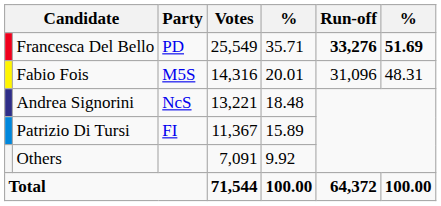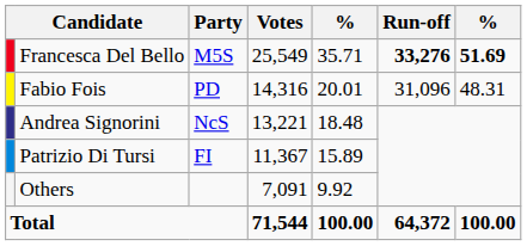 <table class="wikitable" style="font-size:95%">
 <tr style="background:#efefef;">
 <th colspan=2>Candidate</th>
 <th>Party</th>
 <th>Votes</th>
 <th>%</th>
 <th>Run-off</th>
 <th>%</th>
 </tr>
 <tr>
 <td bgcolor="#F0001C"></td>
 <td>Francesca Del Bello</td>
-<td><a href='#'>PD</a></td>
+<td><a href='#'>M5S</a></td>
 <td align=right>25,549</td>
 <td>35.71</td>
 <td align=right><strong>33,276</strong></td>
 <td><strong>51.69</strong></td>
 </tr>
 <tr>
 <td bgcolor="#FFF500"></td>
 <td>Fabio Fois</td>
-<td><a href='#'>M5S</a></td>
+<td><a href='#'>PD</a></td>
 <td align=right>14,316</td>
 <td>20.01</td>
 <td align=right>31,096</td>
 <td>48.31</td>
 </tr>
 <tr>
 <td bgcolor="#2E2D88"></td>
 <td>Andrea Signorini</td>
 <td><a href='#'>NcS</a></td>
 <td align=right>13,221</td>
 <td>18.48</td>
 </tr>
 <tr>
 <td bgcolor="#0087DC"></td>
 <td>Patrizio Di Tursi</td>
 <td><a href='#'>FI</a></td>
 <td align=right>11,367</td>
 <td>15.89</td>
 </tr>
 <tr>
 <td bgcolor="#F5F5F5"></td>
 <td>Others</td>
 <td></td>
 <td align=right>7,091</td>
 <td>9.92</td>
 </tr>
 <tr>
 <td align="left" colspan=3><strong>Total</strong></td>
 <td align="right"><strong>71,544</strong></td>
 <td align="right"><strong>100.00</strong></td>
 <td align="right"><strong>64,372</strong></td>
 <td align="right"><strong>100.00</strong></td>
 </tr>
 </table>
